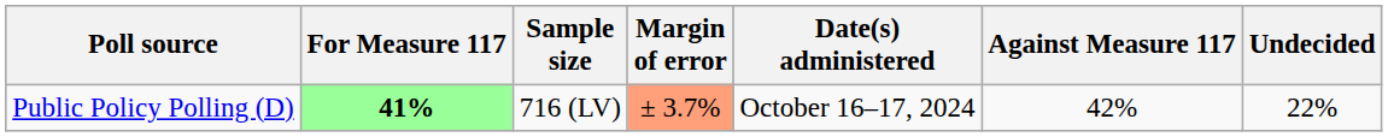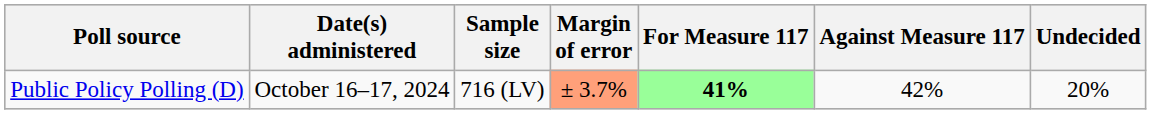 <table class="wikitable" style="font-size:90%;text-align:center;">
 <tr>
 <th>Poll source</th>
-<th>For Measure 117</th>
+<th>Date(s)<br>administered</th>
 <th>Sample<br>size</th>
 <th>Margin<br>of error</th>
-<th>Date(s)<br>administered</th>
+<th>For Measure 117</th>
 <th>Against Measure 117</th>
 <th>Undecided</th>
 </tr>
 <tr>
 <td style="text-align:left;"><a href='#'>Public Policy Polling (D)</a></td>
-<td style="background: rgb(153, 255, 153);"><strong>41%</strong></td>
+<td data-sort-value="2024-10-17">October 16–17, 2024</td>
 <td>716 (LV)</td>
 <td style="background: lightsalmon;">± 3.7%</td>
-<td data-sort-value="2024-10-17">October 16–17, 2024</td>
+<td style="background: rgb(153, 255, 153);"><strong>41%</strong></td>
 <td>42%</td>
-<td>22%</td>
+<td>20%</td>
 </tr>
 </table>
